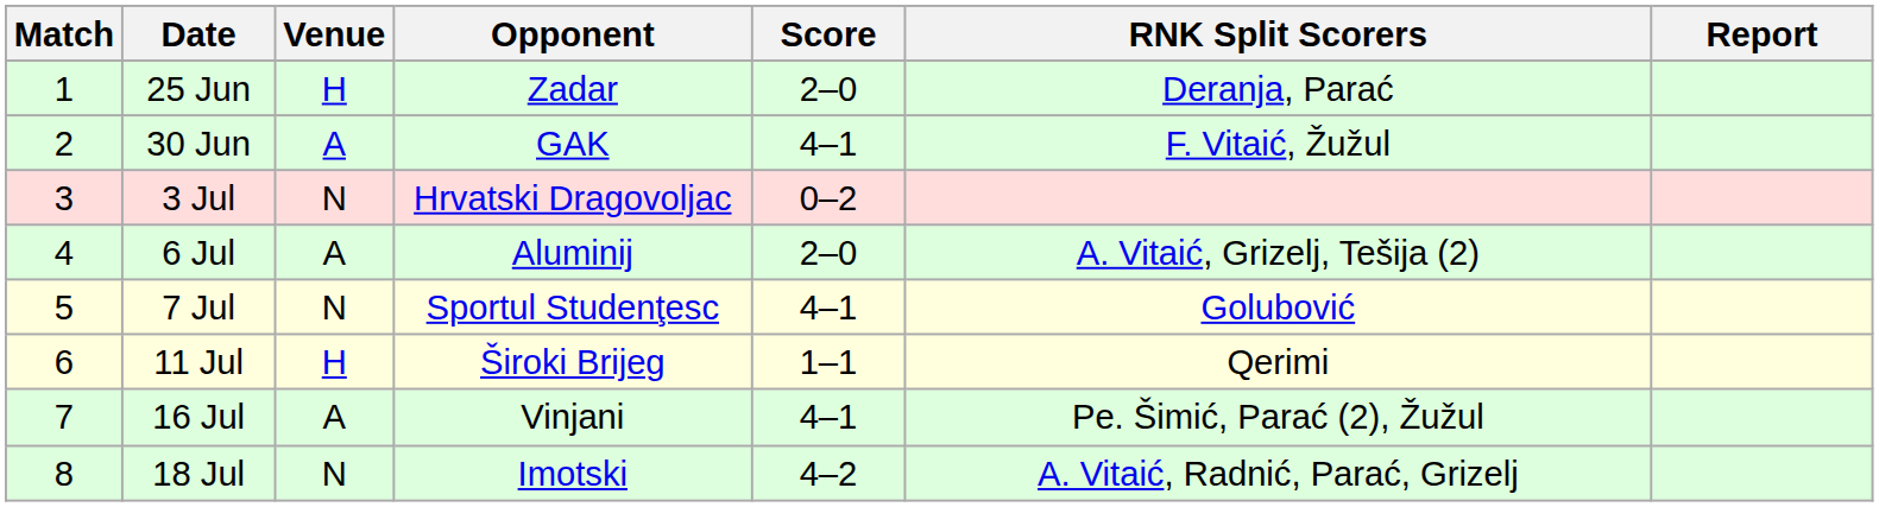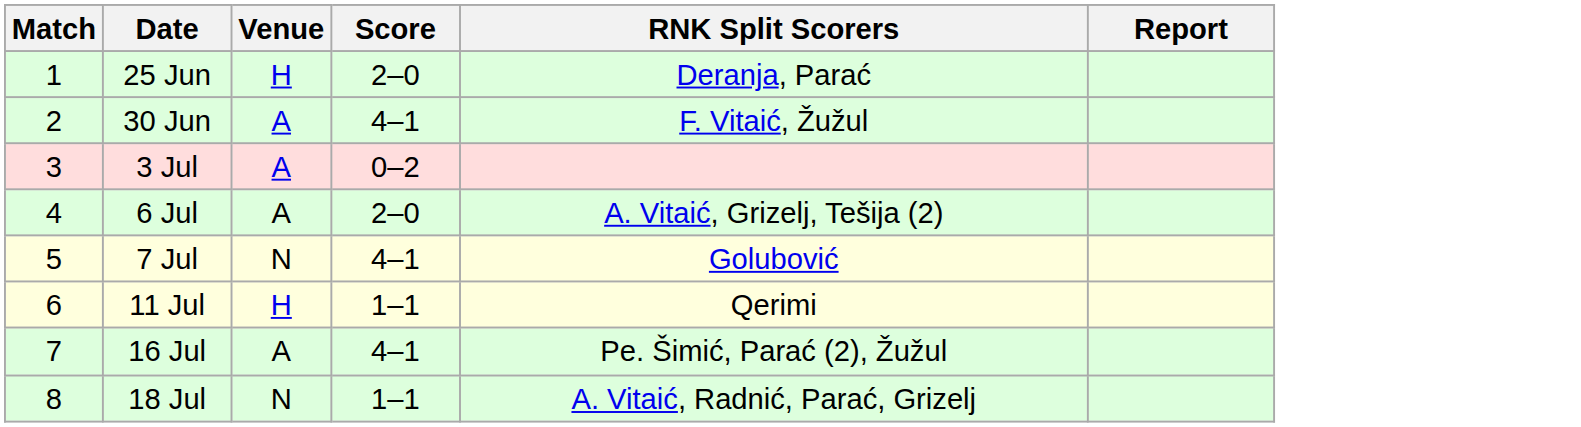 <table class="wikitable sortable" style="text-align: center; font-size:95%;">
 <tr>
 <th width="30">Match</th>
 <th width="60">Date<br></th>
 <th width="20">Venue<br></th>
-<th width="150">Opponent<br></th>
 <th width="60">Score<br></th>
 <th width="320">RNK Split Scorers</th>
 <th width="90" class="unsortable">Report</th>
 </tr>
 <tr bgcolor="#ddffdd">
 <td>1</td>
 <td>25 Jun</td>
 <td><a href='#'>H</a></td>
-<td><a href='#'>Zadar</a></td>
 <td>2–0</td>
 <td><a href='#'>Deranja</a>, Parać</td>
 <td></td>
 </tr>
 <tr bgcolor="#ddffdd">
 <td>2</td>
 <td>30 Jun</td>
 <td><a href='#'>A</a> </td>
-<td><a href='#'>GAK</a> </td>
 <td>4–1</td>
 <td><a href='#'>F. Vitaić</a>, Žužul</td>
 <td></td>
 </tr>
 <tr bgcolor="#ffdddd">
 <td>3</td>
 <td>3 Jul</td>
-<td>N </td>
-<td><a href='#'>Hrvatski Dragovoljac</a></td>
+<td><a href='#'>A</a> </td>
 <td>0–2</td>
 <td></td>
 <td></td>
 </tr>
 <tr bgcolor="#ddffdd">
 <td>4</td>
 <td>6 Jul</td>
 <td>A </td>
-<td><a href='#'>Aluminij</a> </td>
 <td>2–0</td>
 <td><a href='#'>A. Vitaić</a>, Grizelj, Tešija (2)</td>
 <td></td>
 </tr>
 <tr bgcolor="#ffffdd">
 <td>5</td>
 <td>7 Jul</td>
 <td>N </td>
-<td><a href='#'>Sportul Studenţesc</a> </td>
 <td>4–1</td>
 <td><a href='#'>Golubović</a></td>
 <td></td>
 </tr>
 <tr bgcolor="#ffffdd">
 <td>6</td>
 <td>11 Jul</td>
 <td><a href='#'>H</a></td>
-<td><a href='#'>Široki Brijeg</a> </td>
 <td>1–1</td>
 <td>Qerimi</td>
 <td></td>
 </tr>
 <tr bgcolor="#ddffdd">
 <td>7</td>
 <td>16 Jul</td>
 <td>A</td>
-<td>Vinjani</td>
 <td>4–1</td>
 <td>Pe. Šimić, Parać (2), Žužul</td>
 <td></td>
 </tr>
 <tr bgcolor="#ddffdd">
 <td>8</td>
 <td>18 Jul</td>
 <td>N</td>
-<td><a href='#'>Imotski</a></td>
-<td>4–2</td>
+<td>1–1</td>
 <td><a href='#'>A. Vitaić</a>, Radnić, Parać, Grizelj</td>
 <td></td>
 </tr>
 </table>
